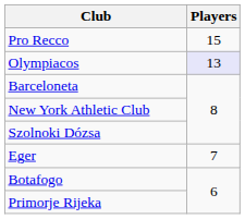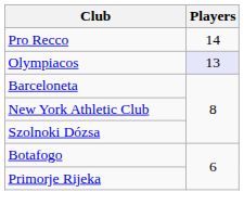 <table class="wikitable sortable">
 <tr>
 <th style=width:12em>Club</th>
 <th>Players</th>
 </tr>
 <tr>
 <td> <a href='#'>Pro Recco</a></td>
-<td align=center>15</td>
+<td align=center>14</td>
 </tr>
 <tr>
 <td> <a href='#'>Olympiacos</a></td>
 <td align=center style="background: lavender;">13</td>
 </tr>
 <tr>
 <td> <a href='#'>Barceloneta</a></td>
 <td align=center rowspan="3">8</td>
 </tr>
 <tr>
 <td> <a href='#'>New York Athletic Club</a></td>
 </tr>
 <tr>
 <td> <a href='#'>Szolnoki Dózsa</a></td>
 </tr>
 <tr>
-<td> <a href='#'>Eger</a></td>
-<td align=center>7</td>
-</tr>
-<tr>
 <td> <a href='#'>Botafogo</a></td>
 <td align=center rowspan="2">6</td>
 </tr>
 <tr>
 <td> <a href='#'>Primorje Rijeka</a></td>
 </tr>
 </table>
